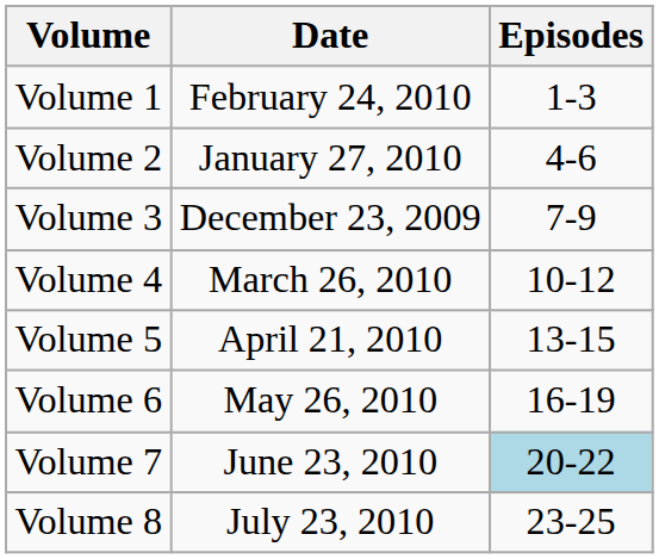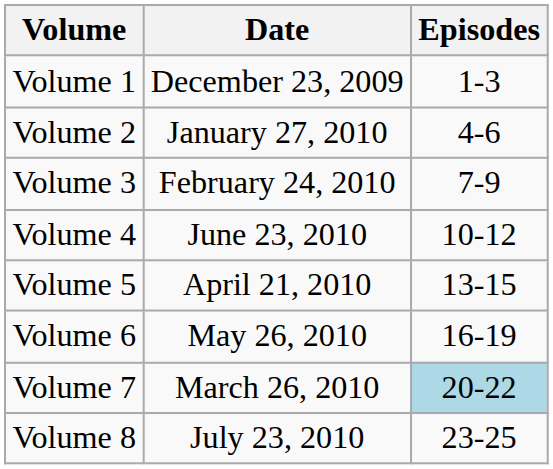 <table class="wikitable">
 <tr>
 <th>Volume</th>
 <th>Date</th>
 <th>Episodes</th>
 </tr>
 <tr>
 <td align=center>Volume 1</td>
-<td align=center>February 24, 2010</td>
+<td align=center>December 23, 2009</td>
 <td align=center>1-3</td>
 </tr>
 <tr>
 <td align=center>Volume 2</td>
 <td align=center>January 27, 2010</td>
 <td align=center>4-6</td>
 </tr>
 <tr>
 <td align=center>Volume 3</td>
-<td align=center>December 23, 2009</td>
+<td align=center>February 24, 2010</td>
 <td align=center>7-9</td>
 </tr>
 <tr>
 <td align=center>Volume 4</td>
-<td align=center>March 26, 2010</td>
+<td align=center>June 23, 2010</td>
 <td align=center>10-12</td>
 </tr>
 <tr>
 <td align=center>Volume 5</td>
 <td align=center>April 21, 2010</td>
 <td align=center>13-15</td>
 </tr>
 <tr>
 <td align=center>Volume 6</td>
 <td align=center>May 26, 2010</td>
 <td align=center>16-19</td>
 </tr>
 <tr>
 <td align=center>Volume 7</td>
-<td align=center>June 23, 2010</td>
+<td align=center>March 26, 2010</td>
 <td align=center style="background: lightblue;">20-22</td>
 </tr>
 <tr>
 <td align=center>Volume 8</td>
 <td align=center>July 23, 2010</td>
 <td align=center>23-25</td>
 </tr>
 </table>
